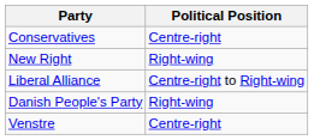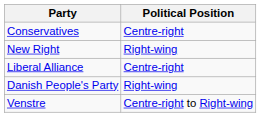 <table class="wikitable mw-collapsible mw-collapsed">
 <tr>
 <th>Party</th>
 <th>Political Position</th>
 </tr>
 <tr>
 <td><a href='#'>Conservatives</a></td>
 <td><a href='#'>Centre-right</a></td>
 </tr>
 <tr>
 <td><a href='#'>New Right</a></td>
 <td><a href='#'>Right-wing</a></td>
 </tr>
 <tr>
 <td><a href='#'>Liberal Alliance</a></td>
-<td><a href='#'>Centre-right</a> to <a href='#'>Right-wing</a></td>
+<td><a href='#'>Centre-right</a></td>
 </tr>
 <tr>
 <td><a href='#'>Danish People's Party</a></td>
 <td><a href='#'>Right-wing</a></td>
 </tr>
 <tr>
 <td><a href='#'>Venstre</a></td>
-<td><a href='#'>Centre-right</a></td>
+<td><a href='#'>Centre-right</a> to <a href='#'>Right-wing</a></td>
 </tr>
 </table>
